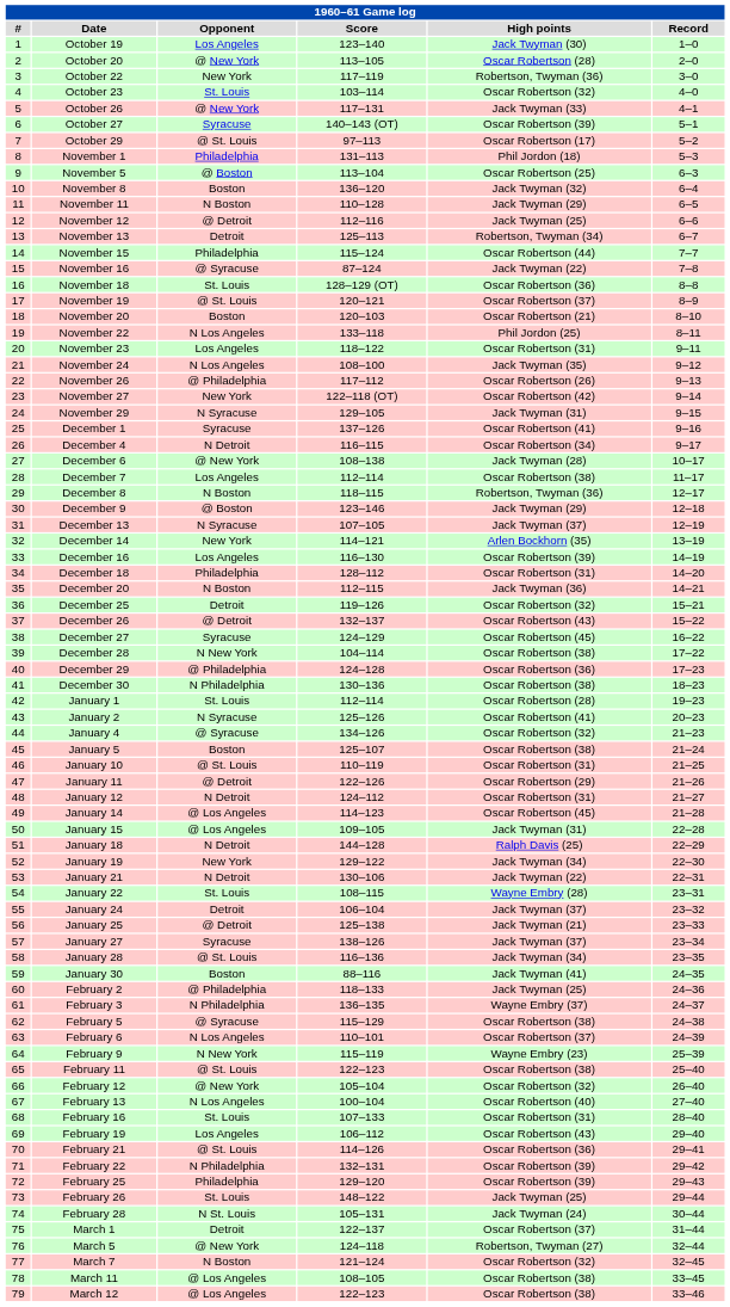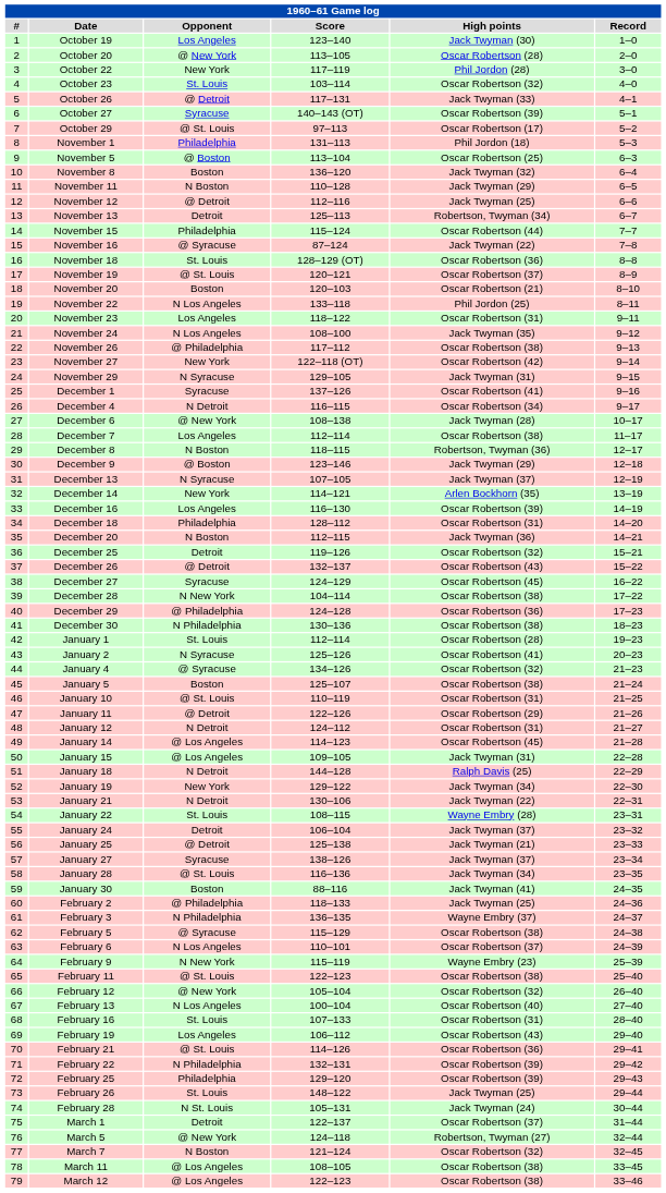 <table class="toccolours collapsible" width=50% style="clear:both; margin:1.5em auto; text-align:center">
 <tr>
 <th colspan=11 style="background:#0046AD; color:white;">1960–61 Game log</th>
 </tr>
 <tr align="center" bgcolor="#dddddd">
 <td><strong>#</strong></td>
 <td><strong>Date</strong></td>
 <td><strong>Opponent</strong></td>
 <td><strong>Score</strong></td>
 <td><strong>High points</strong></td>
 <td><strong>Record</strong></td>
 </tr>
 <tr align="center" bgcolor="ccffcc">
 <td>1</td>
 <td>October 19</td>
 <td><a href='#'>Los Angeles</a></td>
 <td>123–140</td>
 <td><a href='#'>Jack Twyman</a> (30)</td>
 <td>1–0</td>
 </tr>
 <tr align="center" bgcolor="ccffcc">
 <td>2</td>
 <td>October 20</td>
 <td>@ <a href='#'>New York</a></td>
 <td>113–105</td>
 <td><a href='#'>Oscar Robertson</a> (28)</td>
 <td>2–0</td>
 </tr>
 <tr align="center" bgcolor="ccffcc">
 <td>3</td>
 <td>October 22</td>
 <td>New York</td>
 <td>117–119</td>
-<td>Robertson, Twyman (36)</td>
+<td><a href='#'>Phil Jordon</a> (28)</td>
 <td>3–0</td>
 </tr>
 <tr align="center" bgcolor="ccffcc">
 <td>4</td>
 <td>October 23</td>
 <td><a href='#'>St. Louis</a></td>
 <td>103–114</td>
 <td>Oscar Robertson (32)</td>
 <td>4–0</td>
 </tr>
 <tr align="center" bgcolor="ffcccc">
 <td>5</td>
 <td>October 26</td>
-<td>@ <a href='#'>New York</a></td>
+<td>@ <a href='#'>Detroit</a></td>
 <td>117–131</td>
 <td>Jack Twyman (33)</td>
 <td>4–1</td>
 </tr>
 <tr align="center" bgcolor="ccffcc">
 <td>6</td>
 <td>October 27</td>
 <td><a href='#'>Syracuse</a></td>
 <td>140–143 (OT)</td>
 <td>Oscar Robertson (39)</td>
 <td>5–1</td>
 </tr>
 <tr align="center" bgcolor="ffcccc">
 <td>7</td>
 <td>October 29</td>
 <td>@ St. Louis</td>
 <td>97–113</td>
 <td>Oscar Robertson (17)</td>
 <td>5–2</td>
 </tr>
 <tr align="center" bgcolor="ffcccc">
 <td>8</td>
 <td>November 1</td>
 <td><a href='#'>Philadelphia</a></td>
 <td>131–113</td>
 <td>Phil Jordon (18)</td>
 <td>5–3</td>
 </tr>
 <tr align="center" bgcolor="ccffcc">
 <td>9</td>
 <td>November 5</td>
 <td>@ <a href='#'>Boston</a></td>
 <td>113–104</td>
 <td>Oscar Robertson (25)</td>
 <td>6–3</td>
 </tr>
 <tr align="center" bgcolor="ffcccc">
 <td>10</td>
 <td>November 8</td>
 <td>Boston</td>
 <td>136–120</td>
 <td>Jack Twyman (32)</td>
 <td>6–4</td>
 </tr>
 <tr align="center" bgcolor="ffcccc">
 <td>11</td>
 <td>November 11</td>
 <td>N Boston</td>
 <td>110–128</td>
 <td>Jack Twyman (29)</td>
 <td>6–5</td>
 </tr>
 <tr align="center" bgcolor="ffcccc">
 <td>12</td>
 <td>November 12</td>
 <td>@ Detroit</td>
 <td>112–116</td>
 <td>Jack Twyman (25)</td>
 <td>6–6</td>
 </tr>
 <tr align="center" bgcolor="ffcccc">
 <td>13</td>
 <td>November 13</td>
 <td>Detroit</td>
 <td>125–113</td>
 <td>Robertson, Twyman (34)</td>
 <td>6–7</td>
 </tr>
 <tr align="center" bgcolor="ccffcc">
 <td>14</td>
 <td>November 15</td>
 <td>Philadelphia</td>
 <td>115–124</td>
 <td>Oscar Robertson (44)</td>
 <td>7–7</td>
 </tr>
 <tr align="center" bgcolor="ffcccc">
 <td>15</td>
 <td>November 16</td>
 <td>@ Syracuse</td>
 <td>87–124</td>
 <td>Jack Twyman (22)</td>
 <td>7–8</td>
 </tr>
 <tr align="center" bgcolor="ccffcc">
 <td>16</td>
 <td>November 18</td>
 <td>St. Louis</td>
 <td>128–129 (OT)</td>
 <td>Oscar Robertson (36)</td>
 <td>8–8</td>
 </tr>
 <tr align="center" bgcolor="ffcccc">
 <td>17</td>
 <td>November 19</td>
 <td>@ St. Louis</td>
 <td>120–121</td>
 <td>Oscar Robertson (37)</td>
 <td>8–9</td>
 </tr>
 <tr align="center" bgcolor="ffcccc">
 <td>18</td>
 <td>November 20</td>
 <td>Boston</td>
 <td>120–103</td>
 <td>Oscar Robertson (21)</td>
 <td>8–10</td>
 </tr>
 <tr align="center" bgcolor="ffcccc">
 <td>19</td>
 <td>November 22</td>
 <td>N Los Angeles</td>
 <td>133–118</td>
 <td>Phil Jordon (25)</td>
 <td>8–11</td>
 </tr>
 <tr align="center" bgcolor="ccffcc">
 <td>20</td>
 <td>November 23</td>
 <td>Los Angeles</td>
 <td>118–122</td>
 <td>Oscar Robertson (31)</td>
 <td>9–11</td>
 </tr>
 <tr align="center" bgcolor="ffcccc">
 <td>21</td>
 <td>November 24</td>
 <td>N Los Angeles</td>
 <td>108–100</td>
 <td>Jack Twyman (35)</td>
 <td>9–12</td>
 </tr>
 <tr align="center" bgcolor="ffcccc">
 <td>22</td>
 <td>November 26</td>
 <td>@ Philadelphia</td>
 <td>117–112</td>
-<td>Oscar Robertson (26)</td>
+<td>Oscar Robertson (38)</td>
 <td>9–13</td>
 </tr>
 <tr align="center" bgcolor="ffcccc">
 <td>23</td>
 <td>November 27</td>
 <td>New York</td>
 <td>122–118 (OT)</td>
 <td>Oscar Robertson (42)</td>
 <td>9–14</td>
 </tr>
 <tr align="center" bgcolor="ffcccc">
 <td>24</td>
 <td>November 29</td>
 <td>N Syracuse</td>
 <td>129–105</td>
 <td>Jack Twyman (31)</td>
 <td>9–15</td>
 </tr>
 <tr align="center" bgcolor="ffcccc">
 <td>25</td>
 <td>December 1</td>
 <td>Syracuse</td>
 <td>137–126</td>
 <td>Oscar Robertson (41)</td>
 <td>9–16</td>
 </tr>
 <tr align="center" bgcolor="ffcccc">
 <td>26</td>
 <td>December 4</td>
 <td>N Detroit</td>
 <td>116–115</td>
 <td>Oscar Robertson (34)</td>
 <td>9–17</td>
 </tr>
 <tr align="center" bgcolor="ccffcc">
 <td>27</td>
 <td>December 6</td>
 <td>@ New York</td>
 <td>108–138</td>
 <td>Jack Twyman (28)</td>
 <td>10–17</td>
 </tr>
 <tr align="center" bgcolor="ccffcc">
 <td>28</td>
 <td>December 7</td>
 <td>Los Angeles</td>
 <td>112–114</td>
 <td>Oscar Robertson (38)</td>
 <td>11–17</td>
 </tr>
 <tr align="center" bgcolor="ccffcc">
 <td>29</td>
 <td>December 8</td>
 <td>N Boston</td>
 <td>118–115</td>
 <td>Robertson, Twyman (36)</td>
 <td>12–17</td>
 </tr>
 <tr align="center" bgcolor="ffcccc">
 <td>30</td>
 <td>December 9</td>
 <td>@ Boston</td>
 <td>123–146</td>
 <td>Jack Twyman (29)</td>
 <td>12–18</td>
 </tr>
 <tr align="center" bgcolor="ffcccc">
 <td>31</td>
 <td>December 13</td>
 <td>N Syracuse</td>
 <td>107–105</td>
 <td>Jack Twyman (37)</td>
 <td>12–19</td>
 </tr>
 <tr align="center" bgcolor="ccffcc">
 <td>32</td>
 <td>December 14</td>
 <td>New York</td>
 <td>114–121</td>
 <td><a href='#'>Arlen Bockhorn</a> (35)</td>
 <td>13–19</td>
 </tr>
 <tr align="center" bgcolor="ccffcc">
 <td>33</td>
 <td>December 16</td>
 <td>Los Angeles</td>
 <td>116–130</td>
 <td>Oscar Robertson (39)</td>
 <td>14–19</td>
 </tr>
 <tr align="center" bgcolor="ffcccc">
 <td>34</td>
 <td>December 18</td>
 <td>Philadelphia</td>
 <td>128–112</td>
 <td>Oscar Robertson (31)</td>
 <td>14–20</td>
 </tr>
 <tr align="center" bgcolor="ffcccc">
 <td>35</td>
 <td>December 20</td>
 <td>N Boston</td>
 <td>112–115</td>
 <td>Jack Twyman (36)</td>
 <td>14–21</td>
 </tr>
 <tr align="center" bgcolor="ccffcc">
 <td>36</td>
 <td>December 25</td>
 <td>Detroit</td>
 <td>119–126</td>
 <td>Oscar Robertson (32)</td>
 <td>15–21</td>
 </tr>
 <tr align="center" bgcolor="ffcccc">
 <td>37</td>
 <td>December 26</td>
 <td>@ Detroit</td>
 <td>132–137</td>
 <td>Oscar Robertson (43)</td>
 <td>15–22</td>
 </tr>
 <tr align="center" bgcolor="ccffcc">
 <td>38</td>
 <td>December 27</td>
 <td>Syracuse</td>
 <td>124–129</td>
 <td>Oscar Robertson (45)</td>
 <td>16–22</td>
 </tr>
 <tr align="center" bgcolor="ccffcc">
 <td>39</td>
 <td>December 28</td>
 <td>N New York</td>
 <td>104–114</td>
 <td>Oscar Robertson (38)</td>
 <td>17–22</td>
 </tr>
 <tr align="center" bgcolor="ffcccc">
 <td>40</td>
 <td>December 29</td>
 <td>@ Philadelphia</td>
 <td>124–128</td>
 <td>Oscar Robertson (36)</td>
 <td>17–23</td>
 </tr>
 <tr align="center" bgcolor="ccffcc">
 <td>41</td>
 <td>December 30</td>
 <td>N Philadelphia</td>
 <td>130–136</td>
 <td>Oscar Robertson (38)</td>
 <td>18–23</td>
 </tr>
 <tr align="center" bgcolor="ccffcc">
 <td>42</td>
 <td>January 1</td>
 <td>St. Louis</td>
 <td>112–114</td>
 <td>Oscar Robertson (28)</td>
 <td>19–23</td>
 </tr>
 <tr align="center" bgcolor="ccffcc">
 <td>43</td>
 <td>January 2</td>
 <td>N Syracuse</td>
 <td>125–126</td>
 <td>Oscar Robertson (41)</td>
 <td>20–23</td>
 </tr>
 <tr align="center" bgcolor="ccffcc">
 <td>44</td>
 <td>January 4</td>
 <td>@ Syracuse</td>
 <td>134–126</td>
 <td>Oscar Robertson (32)</td>
 <td>21–23</td>
 </tr>
 <tr align="center" bgcolor="ffcccc">
 <td>45</td>
 <td>January 5</td>
 <td>Boston</td>
 <td>125–107</td>
 <td>Oscar Robertson (38)</td>
 <td>21–24</td>
 </tr>
 <tr align="center" bgcolor="ffcccc">
 <td>46</td>
 <td>January 10</td>
 <td>@ St. Louis</td>
 <td>110–119</td>
 <td>Oscar Robertson (31)</td>
 <td>21–25</td>
 </tr>
 <tr align="center" bgcolor="ffcccc">
 <td>47</td>
 <td>January 11</td>
 <td>@ Detroit</td>
 <td>122–126</td>
 <td>Oscar Robertson (29)</td>
 <td>21–26</td>
 </tr>
 <tr align="center" bgcolor="ffcccc">
 <td>48</td>
 <td>January 12</td>
 <td>N Detroit</td>
 <td>124–112</td>
 <td>Oscar Robertson (31)</td>
 <td>21–27</td>
 </tr>
 <tr align="center" bgcolor="ffcccc">
 <td>49</td>
 <td>January 14</td>
 <td>@ Los Angeles</td>
 <td>114–123</td>
 <td>Oscar Robertson (45)</td>
 <td>21–28</td>
 </tr>
 <tr align="center" bgcolor="ccffcc">
 <td>50</td>
 <td>January 15</td>
 <td>@ Los Angeles</td>
 <td>109–105</td>
 <td>Jack Twyman (31)</td>
 <td>22–28</td>
 </tr>
 <tr align="center" bgcolor="ffcccc">
 <td>51</td>
 <td>January 18</td>
 <td>N Detroit</td>
 <td>144–128</td>
 <td><a href='#'>Ralph Davis</a> (25)</td>
 <td>22–29</td>
 </tr>
 <tr align="center" bgcolor="ffcccc">
 <td>52</td>
 <td>January 19</td>
 <td>New York</td>
 <td>129–122</td>
 <td>Jack Twyman (34)</td>
 <td>22–30</td>
 </tr>
 <tr align="center" bgcolor="ffcccc">
 <td>53</td>
 <td>January 21</td>
 <td>N Detroit</td>
 <td>130–106</td>
 <td>Jack Twyman (22)</td>
 <td>22–31</td>
 </tr>
 <tr align="center" bgcolor="ccffcc">
 <td>54</td>
 <td>January 22</td>
 <td>St. Louis</td>
 <td>108–115</td>
 <td><a href='#'>Wayne Embry</a> (28)</td>
 <td>23–31</td>
 </tr>
 <tr align="center" bgcolor="ffcccc">
 <td>55</td>
 <td>January 24</td>
 <td>Detroit</td>
 <td>106–104</td>
 <td>Jack Twyman (37)</td>
 <td>23–32</td>
 </tr>
 <tr align="center" bgcolor="ffcccc">
 <td>56</td>
 <td>January 25</td>
 <td>@ Detroit</td>
 <td>125–138</td>
 <td>Jack Twyman (21)</td>
 <td>23–33</td>
 </tr>
 <tr align="center" bgcolor="ffcccc">
 <td>57</td>
 <td>January 27</td>
 <td>Syracuse</td>
 <td>138–126</td>
 <td>Jack Twyman (37)</td>
 <td>23–34</td>
 </tr>
 <tr align="center" bgcolor="ffcccc">
 <td>58</td>
 <td>January 28</td>
 <td>@ St. Louis</td>
 <td>116–136</td>
 <td>Jack Twyman (34)</td>
 <td>23–35</td>
 </tr>
 <tr align="center" bgcolor="ccffcc">
 <td>59</td>
 <td>January 30</td>
 <td>Boston</td>
 <td>88–116</td>
 <td>Jack Twyman (41)</td>
 <td>24–35</td>
 </tr>
 <tr align="center" bgcolor="ffcccc">
 <td>60</td>
 <td>February 2</td>
 <td>@ Philadelphia</td>
 <td>118–133</td>
 <td>Jack Twyman (25)</td>
 <td>24–36</td>
 </tr>
 <tr align="center" bgcolor="ffcccc">
 <td>61</td>
 <td>February 3</td>
 <td>N Philadelphia</td>
 <td>136–135</td>
 <td>Wayne Embry (37)</td>
 <td>24–37</td>
 </tr>
 <tr align="center" bgcolor="ffcccc">
 <td>62</td>
 <td>February 5</td>
 <td>@ Syracuse</td>
 <td>115–129</td>
 <td>Oscar Robertson (38)</td>
 <td>24–38</td>
 </tr>
 <tr align="center" bgcolor="ffcccc">
 <td>63</td>
 <td>February 6</td>
 <td>N Los Angeles</td>
 <td>110–101</td>
 <td>Oscar Robertson (37)</td>
 <td>24–39</td>
 </tr>
 <tr align="center" bgcolor="ccffcc">
 <td>64</td>
 <td>February 9</td>
 <td>N New York</td>
 <td>115–119</td>
 <td>Wayne Embry (23)</td>
 <td>25–39</td>
 </tr>
 <tr align="center" bgcolor="ffcccc">
 <td>65</td>
 <td>February 11</td>
 <td>@ St. Louis</td>
 <td>122–123</td>
 <td>Oscar Robertson (38)</td>
 <td>25–40</td>
 </tr>
 <tr align="center" bgcolor="ccffcc">
 <td>66</td>
 <td>February 12</td>
 <td>@ New York</td>
 <td>105–104</td>
 <td>Oscar Robertson (32)</td>
 <td>26–40</td>
 </tr>
 <tr align="center" bgcolor="ccffcc">
 <td>67</td>
 <td>February 13</td>
 <td>N Los Angeles</td>
 <td>100–104</td>
 <td>Oscar Robertson (40)</td>
 <td>27–40</td>
 </tr>
 <tr align="center" bgcolor="ccffcc">
 <td>68</td>
 <td>February 16</td>
 <td>St. Louis</td>
 <td>107–133</td>
 <td>Oscar Robertson (31)</td>
 <td>28–40</td>
 </tr>
 <tr align="center" bgcolor="ccffcc">
 <td>69</td>
 <td>February 19</td>
 <td>Los Angeles</td>
 <td>106–112</td>
 <td>Oscar Robertson (43)</td>
 <td>29–40</td>
 </tr>
 <tr align="center" bgcolor="ffcccc">
 <td>70</td>
 <td>February 21</td>
 <td>@ St. Louis</td>
 <td>114–126</td>
 <td>Oscar Robertson (36)</td>
 <td>29–41</td>
 </tr>
 <tr align="center" bgcolor="ffcccc">
 <td>71</td>
 <td>February 22</td>
 <td>N Philadelphia</td>
 <td>132–131</td>
 <td>Oscar Robertson (39)</td>
 <td>29–42</td>
 </tr>
 <tr align="center" bgcolor="ffcccc">
 <td>72</td>
 <td>February 25</td>
 <td>Philadelphia</td>
 <td>129–120</td>
 <td>Oscar Robertson (39)</td>
 <td>29–43</td>
 </tr>
 <tr align="center" bgcolor="ffcccc">
 <td>73</td>
 <td>February 26</td>
 <td>St. Louis</td>
 <td>148–122</td>
 <td>Jack Twyman (25)</td>
 <td>29–44</td>
 </tr>
 <tr align="center" bgcolor="ccffcc">
 <td>74</td>
 <td>February 28</td>
 <td>N St. Louis</td>
 <td>105–131</td>
 <td>Jack Twyman (24)</td>
 <td>30–44</td>
 </tr>
 <tr align="center" bgcolor="ccffcc">
 <td>75</td>
 <td>March 1</td>
 <td>Detroit</td>
 <td>122–137</td>
 <td>Oscar Robertson (37)</td>
 <td>31–44</td>
 </tr>
 <tr align="center" bgcolor="ccffcc">
 <td>76</td>
 <td>March 5</td>
 <td>@ New York</td>
 <td>124–118</td>
 <td>Robertson, Twyman (27)</td>
 <td>32–44</td>
 </tr>
 <tr align="center" bgcolor="ffcccc">
 <td>77</td>
 <td>March 7</td>
 <td>N Boston</td>
 <td>121–124</td>
 <td>Oscar Robertson (32)</td>
 <td>32–45</td>
 </tr>
 <tr align="center" bgcolor="ccffcc">
 <td>78</td>
 <td>March 11</td>
 <td>@ Los Angeles</td>
 <td>108–105</td>
 <td>Oscar Robertson (38)</td>
 <td>33–45</td>
 </tr>
 <tr align="center" bgcolor="ffcccc">
 <td>79</td>
 <td>March 12</td>
 <td>@ Los Angeles</td>
 <td>122–123</td>
 <td>Oscar Robertson (38)</td>
 <td>33–46</td>
 </tr>
 </table>
